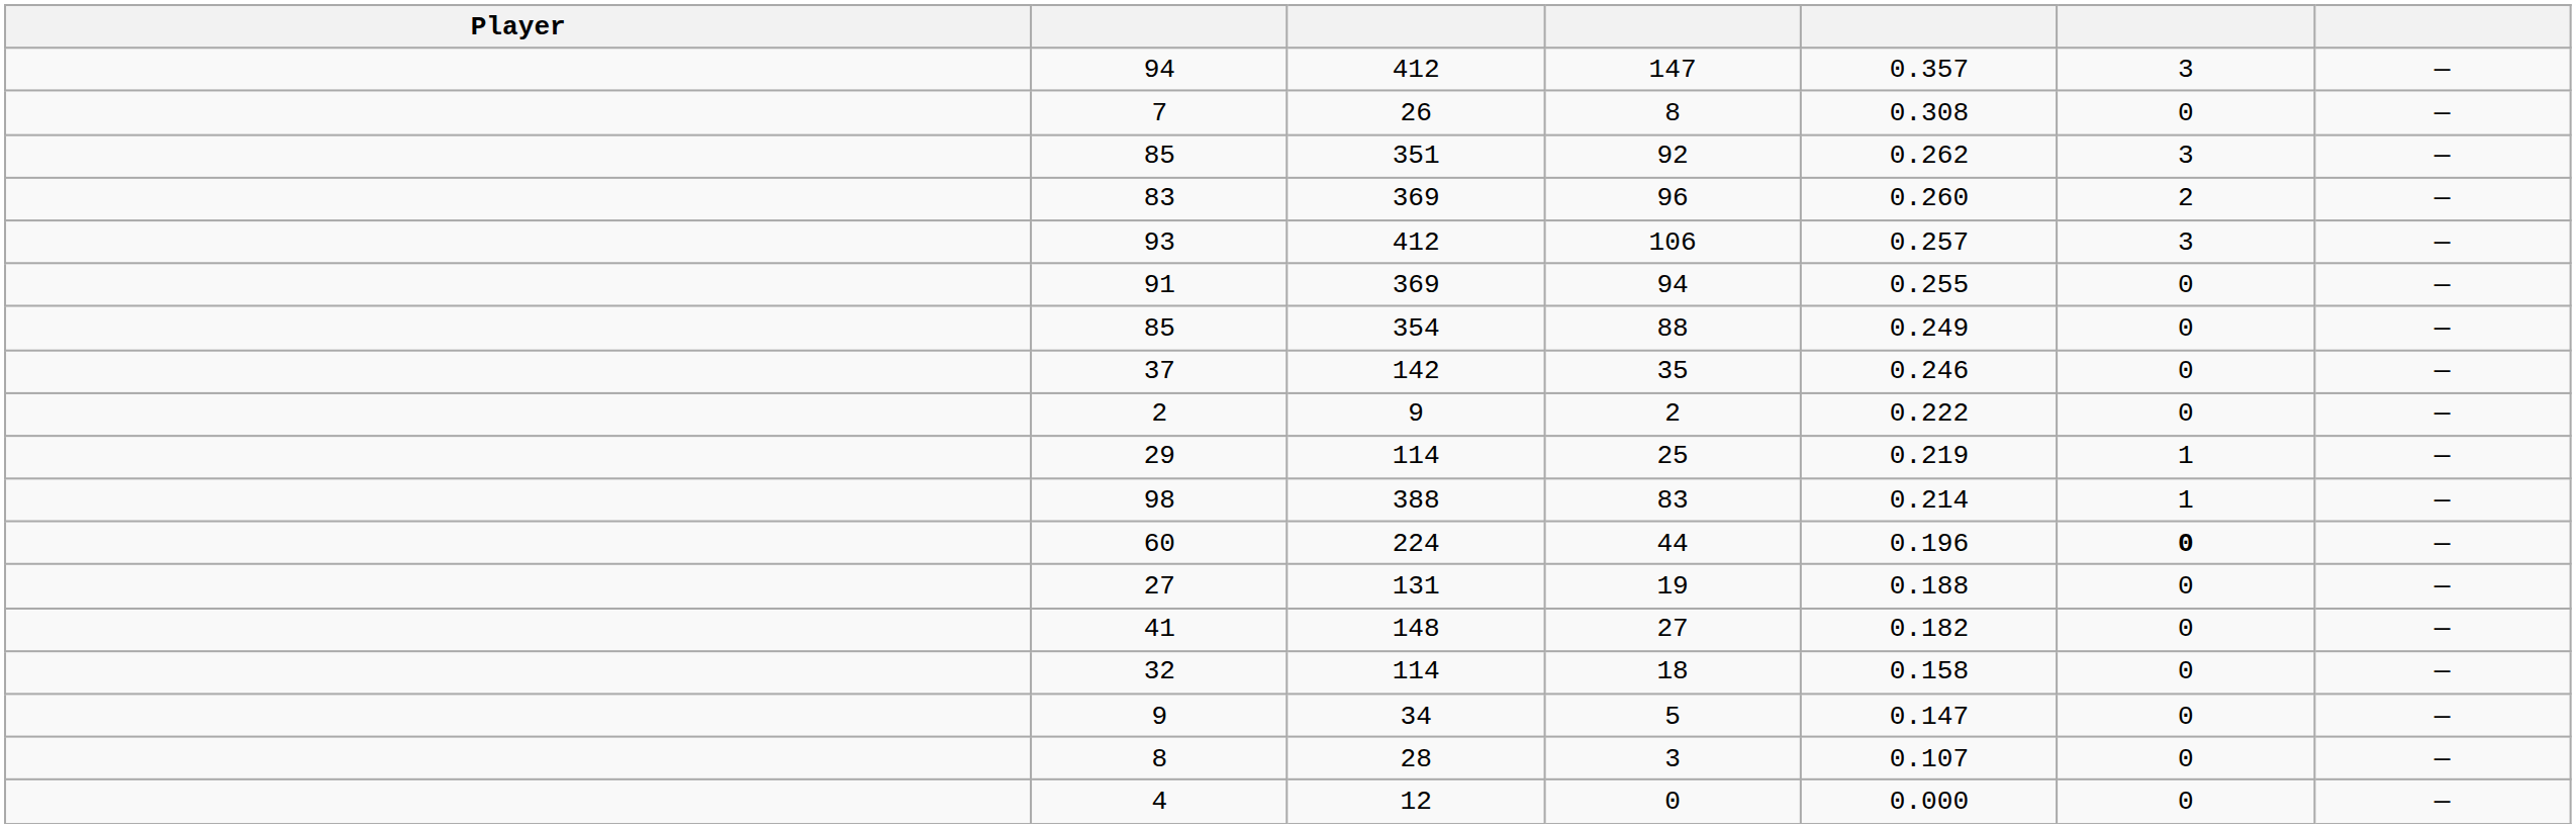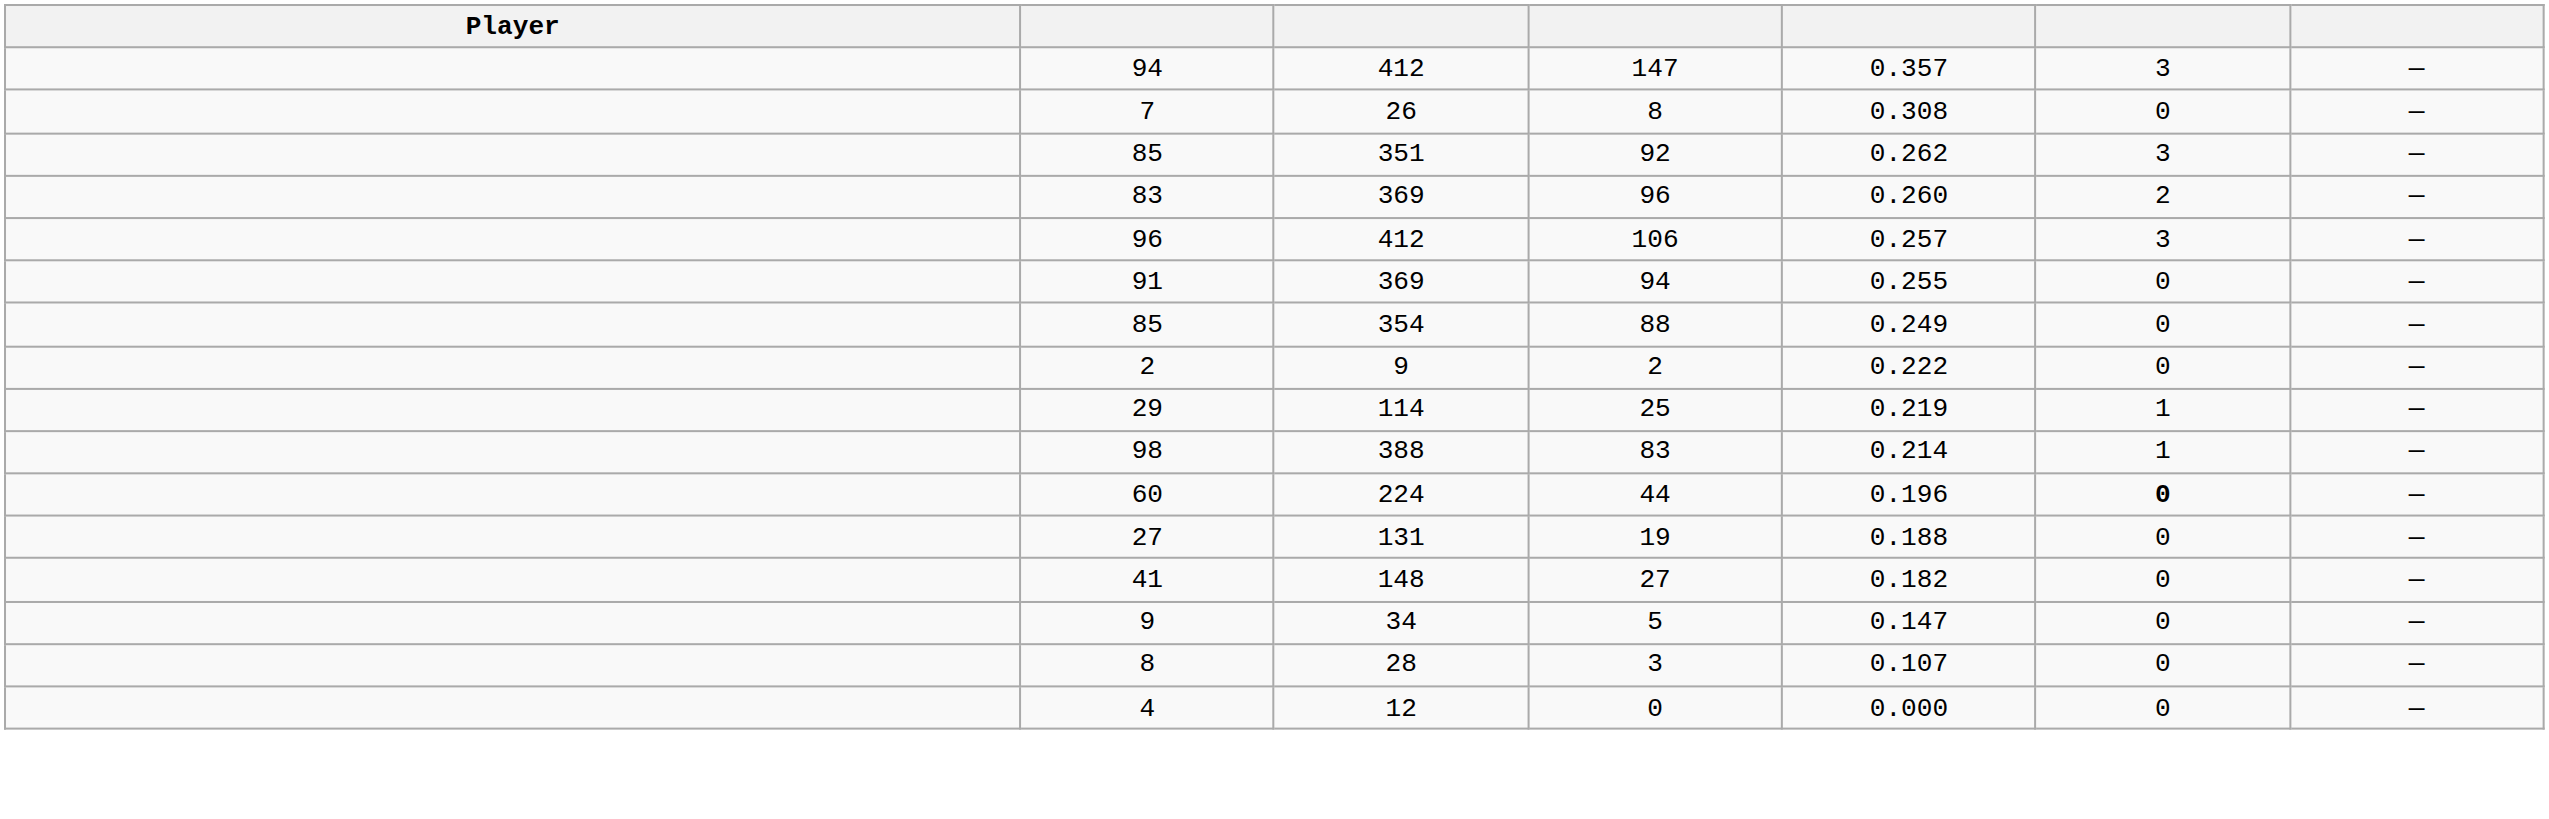 <table class="wikitable sortable" style="text-align:center;" width="100%">
 <tr>
 <th width="40%">Player</th>
 <th width="10%"></th>
 <th width="10%"></th>
 <th width="10%"></th>
 <th width="10%"></th>
 <th width="10%"></th>
 <th width="10%"></th>
 </tr>
 <tr>
 <td></td>
 <td>94</td>
 <td>412</td>
 <td>147</td>
 <td>0.357</td>
 <td>3</td>
 <td>—</td>
 </tr>
 <tr>
 <td></td>
 <td>7</td>
 <td>26</td>
 <td>8</td>
 <td>0.308</td>
 <td>0</td>
 <td>—</td>
 </tr>
 <tr>
 <td></td>
 <td>85</td>
 <td>351</td>
 <td>92</td>
 <td>0.262</td>
 <td>3</td>
 <td>—</td>
 </tr>
 <tr>
 <td></td>
 <td>83</td>
 <td>369</td>
 <td>96</td>
 <td>0.260</td>
 <td>2</td>
 <td>—</td>
 </tr>
 <tr>
 <td></td>
-<td>93</td>
+<td>96</td>
 <td>412</td>
 <td>106</td>
 <td>0.257</td>
 <td>3</td>
 <td>—</td>
 </tr>
 <tr>
 <td></td>
 <td>91</td>
 <td>369</td>
 <td>94</td>
 <td>0.255</td>
 <td>0</td>
 <td>—</td>
 </tr>
 <tr>
 <td></td>
 <td>85</td>
 <td>354</td>
 <td>88</td>
 <td>0.249</td>
-<td>0</td>
-<td>—</td>
-</tr>
-<tr>
-<td></td>
-<td>37</td>
-<td>142</td>
-<td>35</td>
-<td>0.246</td>
 <td>0</td>
 <td>—</td>
 </tr>
 <tr>
 <td></td>
 <td>2</td>
 <td>9</td>
 <td>2</td>
 <td>0.222</td>
 <td>0</td>
 <td>—</td>
 </tr>
 <tr>
 <td></td>
 <td>29</td>
 <td>114</td>
 <td>25</td>
 <td>0.219</td>
 <td>1</td>
 <td>—</td>
 </tr>
 <tr>
 <td></td>
 <td>98</td>
 <td>388</td>
 <td>83</td>
 <td>0.214</td>
 <td>1</td>
 <td>—</td>
 </tr>
 <tr>
 <td></td>
 <td>60</td>
 <td>224</td>
 <td>44</td>
 <td>0.196</td>
 <td><strong>0</strong></td>
 <td>—</td>
 </tr>
 <tr>
 <td></td>
 <td>27</td>
 <td>131</td>
 <td>19</td>
 <td>0.188</td>
 <td>0</td>
 <td>—</td>
 </tr>
 <tr>
 <td></td>
 <td>41</td>
 <td>148</td>
 <td>27</td>
 <td>0.182</td>
 <td>0</td>
 <td>—</td>
 </tr>
 <tr>
 <td></td>
-<td>32</td>
-<td>114</td>
-<td>18</td>
-<td>0.158</td>
-<td>0</td>
-<td>—</td>
-</tr>
-<tr>
-<td></td>
 <td>9</td>
 <td>34</td>
 <td>5</td>
 <td>0.147</td>
 <td>0</td>
 <td>—</td>
 </tr>
 <tr>
 <td></td>
 <td>8</td>
 <td>28</td>
 <td>3</td>
 <td>0.107</td>
 <td>0</td>
 <td>—</td>
 </tr>
 <tr>
 <td></td>
 <td>4</td>
 <td>12</td>
 <td>0</td>
 <td>0.000</td>
 <td>0</td>
 <td>—</td>
 </tr>
 </table>
